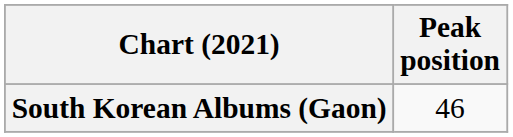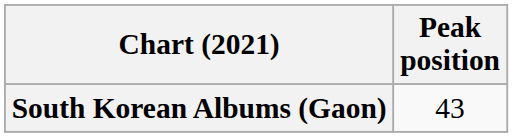 <table class="wikitable sortable plainrowheaders" style="text-align:center">
 <tr>
 <th>Chart (2021)</th>
 <th>Peak<br>position</th>
 </tr>
 <tr>
 <th scope="row">South Korean Albums (Gaon)</th>
-<td>46</td>
+<td>43</td>
 </tr>
 </table>
